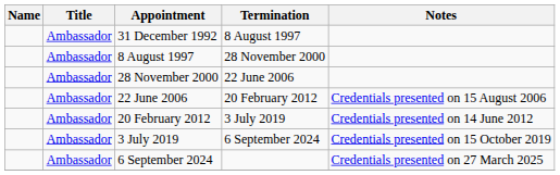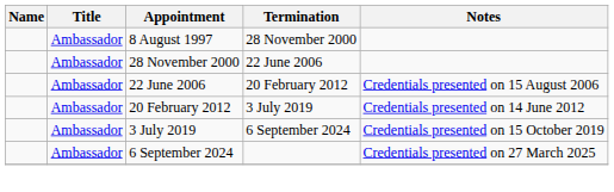 <table class="wikitable">
 <tr valign="middle">
 <th>Name</th>
 <th>Title</th>
 <th>Appointment</th>
 <th>Termination</th>
 <th>Notes</th>
-</tr>
-<tr>
-<td></td>
-<td><a href='#'>Ambassador</a></td>
-<td>31 December 1992</td>
-<td>8 August 1997</td>
-<td></td>
 </tr>
 <tr>
 <td></td>
 <td><a href='#'>Ambassador</a></td>
 <td>8 August 1997</td>
 <td>28 November 2000</td>
 <td></td>
 </tr>
 <tr>
 <td></td>
 <td><a href='#'>Ambassador</a></td>
 <td>28 November 2000</td>
 <td>22 June 2006</td>
 <td></td>
 </tr>
 <tr>
 <td></td>
 <td><a href='#'>Ambassador</a></td>
 <td>22 June 2006</td>
 <td>20 February 2012</td>
 <td><a href='#'>Credentials presented</a> on 15 August 2006</td>
 </tr>
 <tr>
 <td></td>
 <td><a href='#'>Ambassador</a></td>
 <td>20 February 2012</td>
 <td>3 July 2019</td>
 <td><a href='#'>Credentials presented</a> on 14 June 2012</td>
 </tr>
 <tr>
 <td></td>
 <td><a href='#'>Ambassador</a></td>
 <td>3 July 2019</td>
 <td>6 September 2024</td>
 <td><a href='#'>Credentials presented</a> on 15 October 2019</td>
 </tr>
 <tr>
 <td></td>
 <td><a href='#'>Ambassador</a></td>
 <td>6 September 2024</td>
 <td></td>
 <td><a href='#'>Credentials presented</a> on 27 March 2025</td>
 </tr>
 <tr>
 </tr>
 </table>
